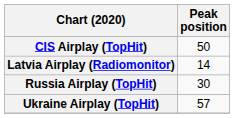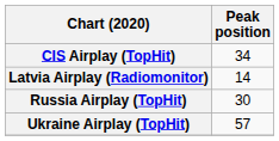 <table class="wikitable sortable plainrowheaders" style="text-align:center">
 <tr>
 <th scope="col">Chart (2020)</th>
 <th scope="col">Peak<br>position</th>
 </tr>
 <tr>
 <th scope="row"><a href='#'>CIS</a> Airplay (<a href='#'>TopHit</a>)</th>
-<td>50</td>
+<td>34</td>
 </tr>
 <tr>
 <th scope="row">Latvia Airplay (<a href='#'>Radiomonitor</a>)</th>
 <td>14</td>
 </tr>
 <tr>
 <th scope="row">Russia Airplay (<a href='#'>TopHit</a>)</th>
 <td>30</td>
 </tr>
 <tr>
 <th scope="row">Ukraine Airplay (<a href='#'>TopHit</a>)</th>
 <td>57</td>
 </tr>
 <tr>
 </tr>
 </table>
